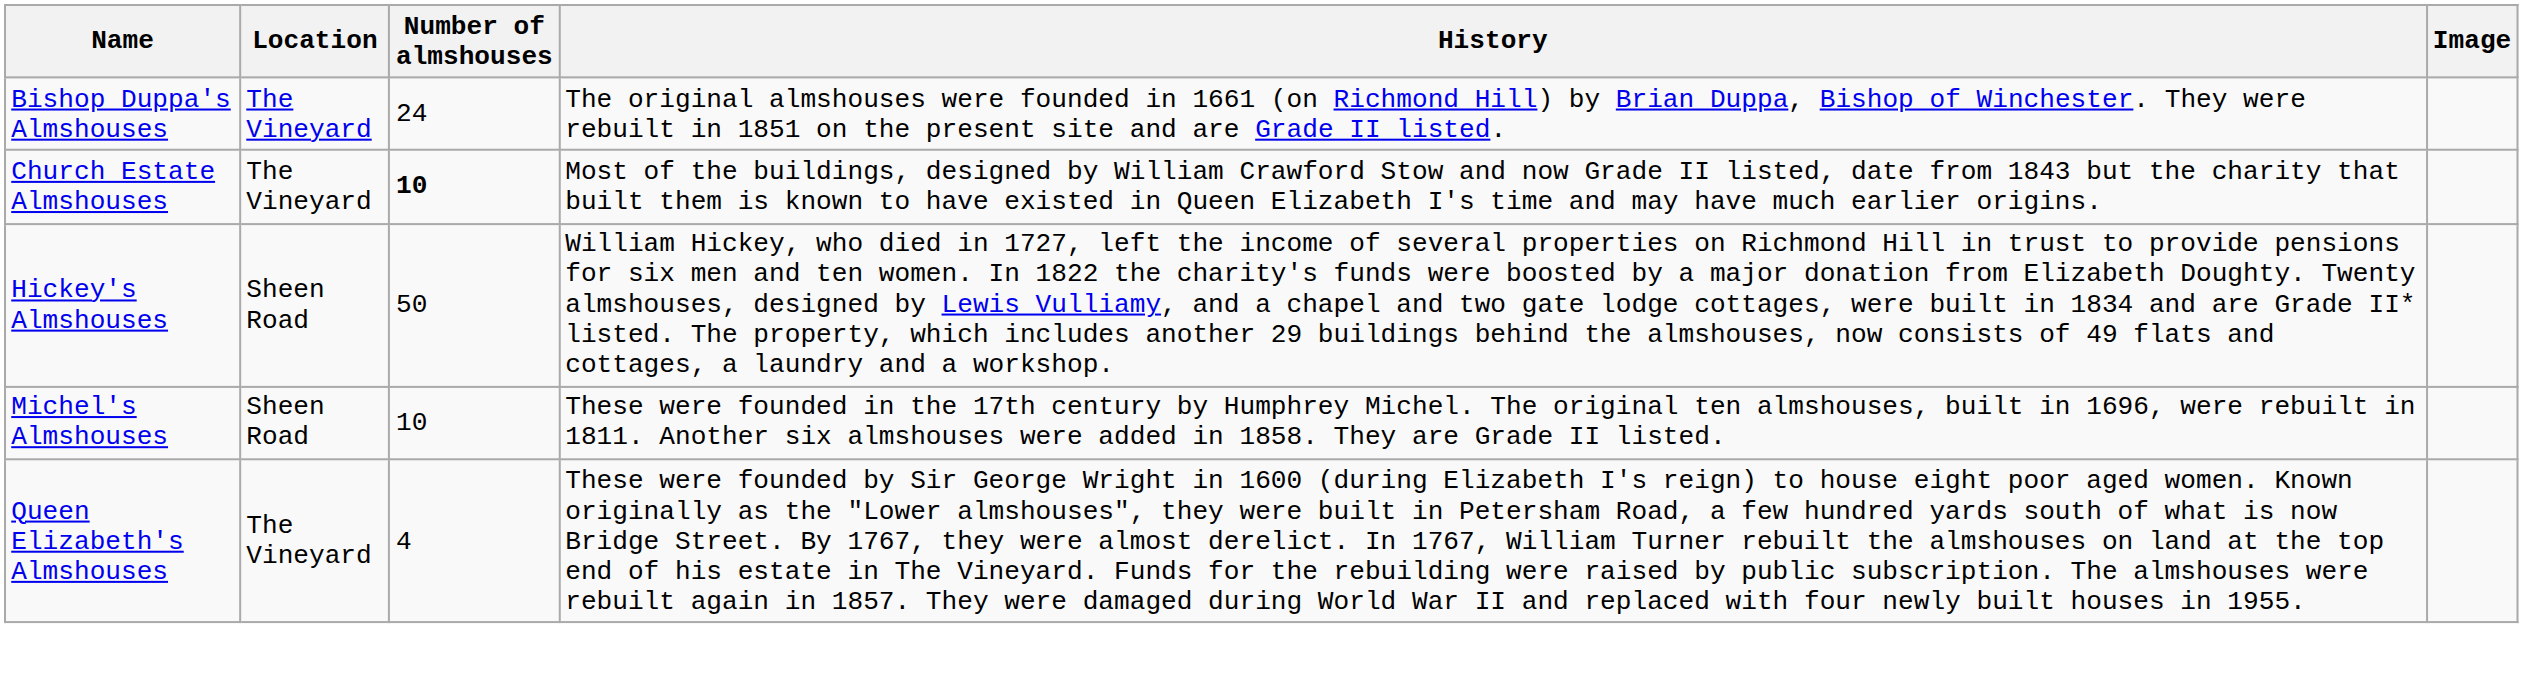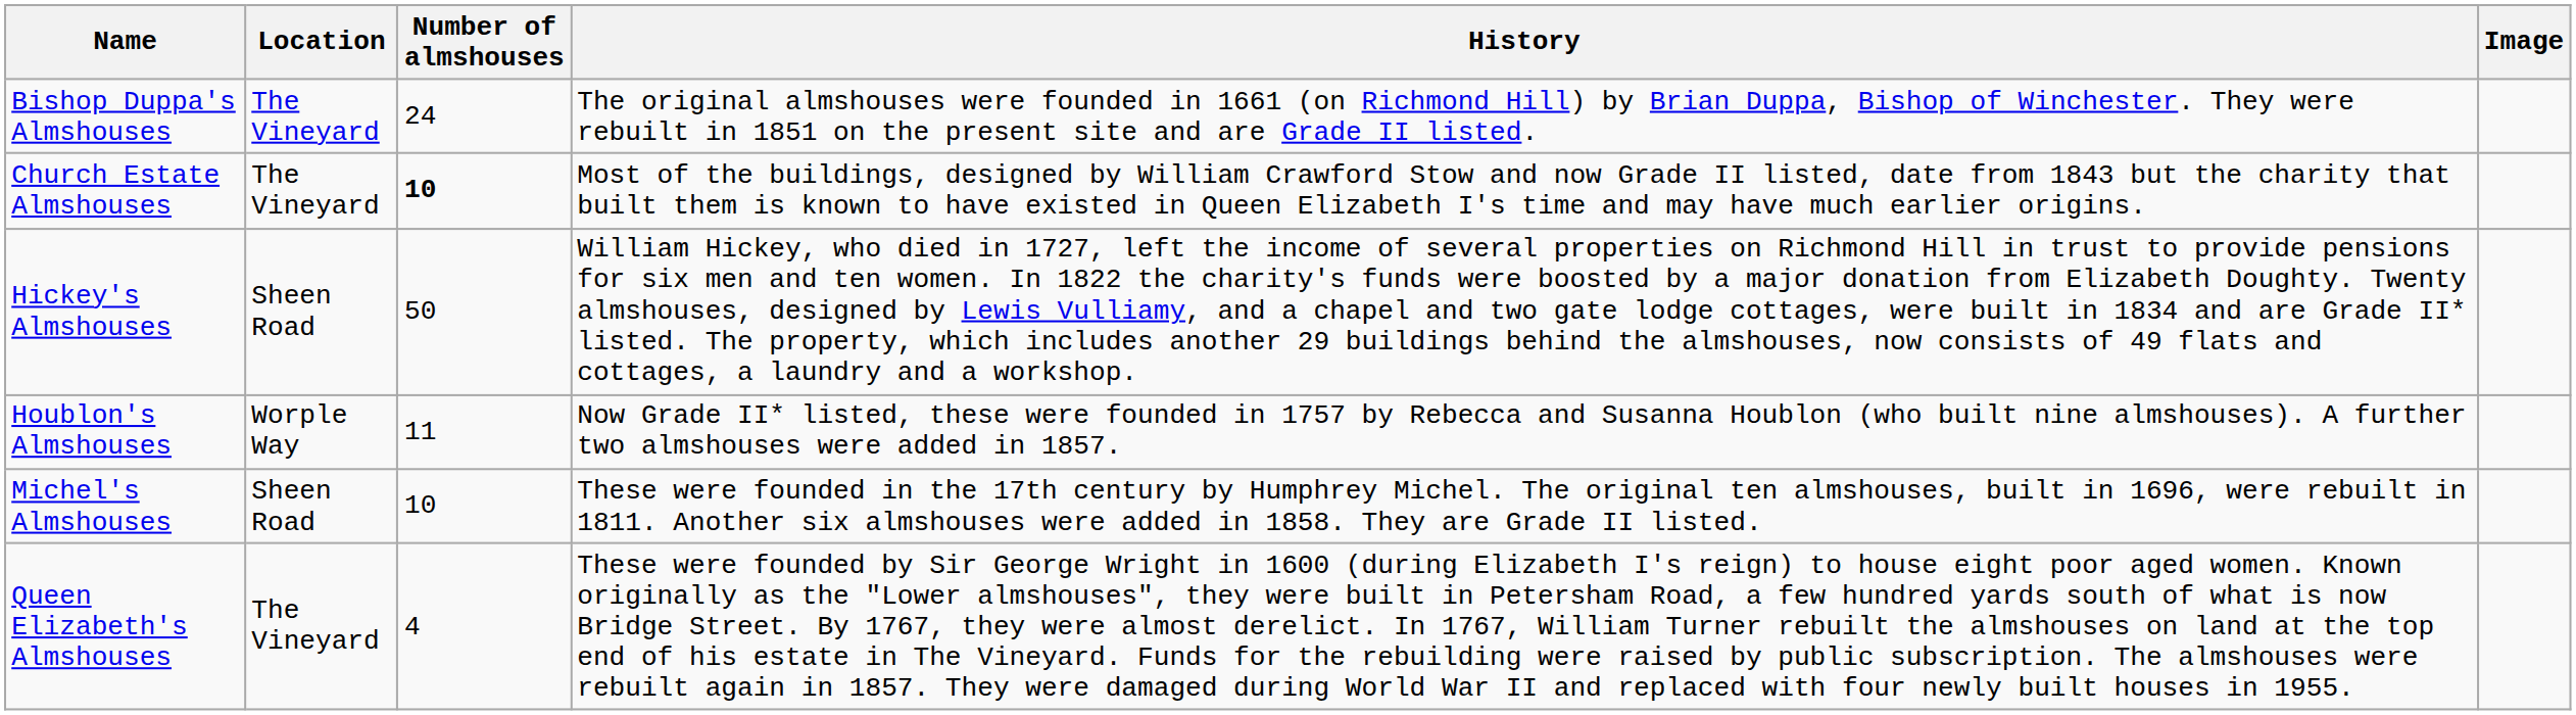 <table class="wikitable sortable">
 <tr>
 <th>Name</th>
 <th>Location</th>
 <th>Number of<br>almshouses</th>
 <th class=unsortable>History</th>
 <th class=unsortable>Image</th>
 </tr>
 <tr>
 <td><a href='#'>Bishop Duppa's Almshouses</a></td>
 <td><a href='#'>The Vineyard</a></td>
 <td>24</td>
 <td>The original almshouses were founded in 1661 (on <a href='#'>Richmond Hill</a>) by <a href='#'>Brian Duppa</a>, <a href='#'>Bishop of Winchester</a>. They were rebuilt in 1851 on the present site and are <a href='#'>Grade II listed</a>.</td>
 <td></td>
 </tr>
 <tr>
 <td><a href='#'>Church Estate Almshouses</a></td>
 <td>The Vineyard</td>
 <td><strong>10</strong></td>
 <td>Most of the buildings, designed by William Crawford Stow and now Grade II listed, date from 1843 but the charity that built them is known to have existed in Queen Elizabeth I's time and may have much earlier origins.</td>
 <td></td>
 </tr>
 <tr>
 <td><a href='#'>Hickey's Almshouses</a></td>
 <td>Sheen Road</td>
 <td>50</td>
 <td>William Hickey, who died in 1727, left the income of several properties on Richmond Hill in trust to provide pensions for six men and ten women. In 1822 the charity's funds were boosted by a major donation from Elizabeth Doughty. Twenty almshouses, designed by <a href='#'>Lewis Vulliamy</a>, and a chapel and two gate lodge cottages, were built in 1834 and are Grade II* listed. The property, which includes another 29 buildings behind the almshouses, now consists of 49 flats and cottages, a laundry and a workshop.</td>
 <td></td>
 </tr>
 <tr>
+<td><a href='#'>Houblon's Almshouses</a></td>
+<td>Worple Way</td>
+<td>11</td>
+<td>Now Grade II* listed, these were founded in 1757 by Rebecca and Susanna Houblon (who built nine almshouses). A further two almshouses were added in 1857.</td>
+<td></td>
+</tr>
+<tr>
 <td><a href='#'>Michel's Almshouses</a></td>
 <td>Sheen Road</td>
 <td>10</td>
 <td>These were founded in the 17th century by Humphrey Michel. The original ten almshouses, built in 1696, were rebuilt in 1811. Another six almshouses were added in 1858. They are Grade II listed.</td>
 <td></td>
 </tr>
 <tr>
 <td><a href='#'>Queen Elizabeth's Almshouses</a></td>
 <td>The Vineyard</td>
 <td>4</td>
 <td>These were founded by Sir George Wright in 1600 (during Elizabeth I's reign) to house eight poor aged women. Known originally as the "Lower almshouses", they were built in Petersham Road, a few hundred yards south of what is now Bridge Street. By 1767, they were almost derelict. In 1767, William Turner rebuilt the almshouses on land at the top end of his estate in The Vineyard. Funds for the rebuilding were raised by public subscription. The almshouses were rebuilt again in 1857. They were damaged during World War II and replaced with four newly built houses in 1955.</td>
 <td></td>
 </tr>
 </table>
